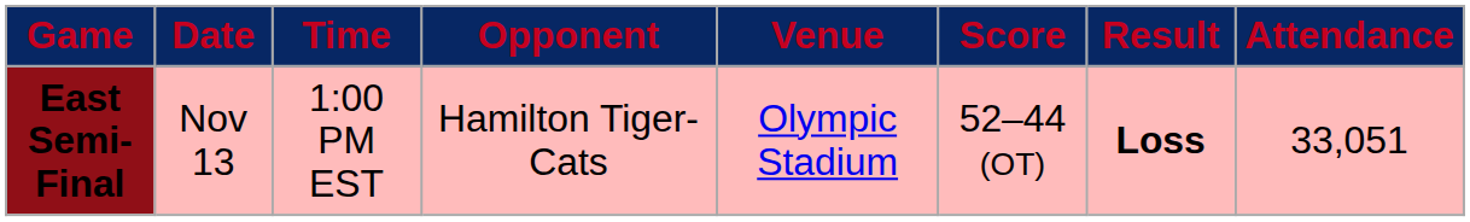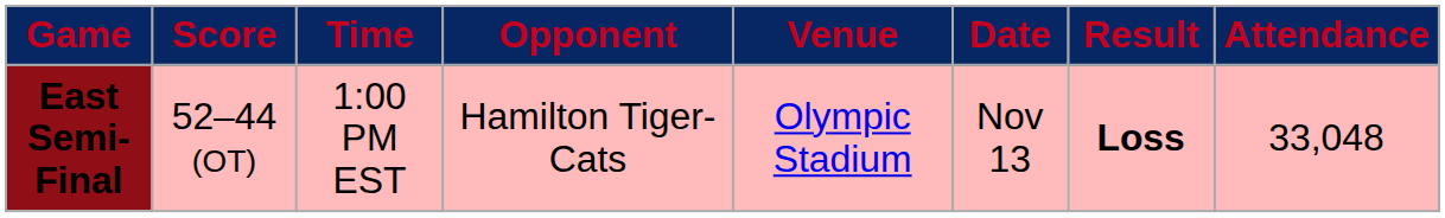 <table class="wikitable sortable">
 <tr>
 <th style="background:#072764;color:#c6011f;"  width="10%">Game</th>
-<th style="background:#072764;color:#c6011f;"  width="8%">Date</th>
+<th style="background:#072764;color:#c6011f;"  width="10%">Score</th>
 <th style="background:#072764;color:#c6011f;"  width="10%">Time</th>
 <th style="background:#072764;color:#c6011f;"  width="20%">Opponent</th>
 <th style="background:#072764;color:#c6011f;"  width="15%">Venue</th>
-<th style="background:#072764;color:#c6011f;"  width="10%">Score</th>
+<th style="background:#072764;color:#c6011f;"  width="8%">Date</th>
 <th style="background:#072764;color:#c6011f;"  width="10%">Result</th>
 <th style="background:#072764;color:#c6011f;"  width="10%">Attendance</th>
 </tr>
 <tr align="center" bgcolor="#ffbbbb">
 <td style="text-align:center; background:#900F17;"><span><strong>East Semi-Final</strong></span></td>
-<td>Nov 13</td>
+<td>52–44 <small>(OT)</small></td>
 <td>1:00 PM EST</td>
 <td>Hamilton Tiger-Cats</td>
 <td><a href='#'>Olympic Stadium</a></td>
-<td>52–44 <small>(OT)</small></td>
+<td>Nov 13</td>
 <td><strong>Loss</strong></td>
-<td>33,051</td>
+<td>33,048</td>
 </tr>
 </table>
